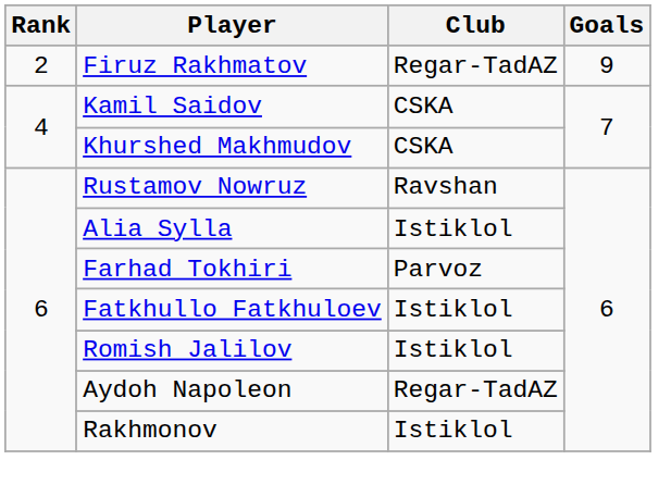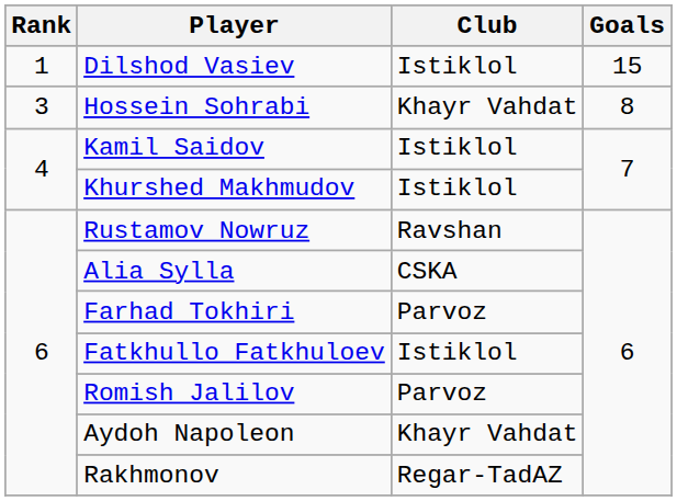 <table class="wikitable" style="text-align:center">
 <tr>
 <th>Rank</th>
 <th>Player</th>
 <th>Club</th>
 <th>Goals</th>
 </tr>
 <tr>
-<td>2</td>
-<td align="left"> <a href='#'>Firuz Rakhmatov</a></td>
-<td align="left">Regar-TadAZ</td>
-<td>9</td>
+<td>1</td>
+<td align="left"> <a href='#'>Dilshod Vasiev</a></td>
+<td align="left">Istiklol</td>
+<td>15</td>
+</tr>
+<tr>
+<td>3</td>
+<td align="left"> <a href='#'>Hossein Sohrabi</a></td>
+<td align="left">Khayr Vahdat</td>
+<td>8</td>
 </tr>
 <tr>
 <td rowspan="2">4</td>
 <td align="left"> <a href='#'>Kamil Saidov</a></td>
-<td align="left">CSKA</td>
+<td align="left">Istiklol</td>
 <td rowspan="2">7</td>
 </tr>
 <tr>
 <td align="left"> <a href='#'>Khurshed Makhmudov</a></td>
-<td align="left">CSKA</td>
+<td align="left">Istiklol</td>
 </tr>
 <tr>
 <td rowspan="7">6</td>
 <td align="left"> <a href='#'>Rustamov Nowruz</a></td>
 <td align="left">Ravshan</td>
 <td rowspan="7">6</td>
 </tr>
 <tr>
 <td align="left"> <a href='#'>Alia Sylla</a></td>
-<td align="left">Istiklol</td>
+<td align="left">CSKA</td>
 </tr>
 <tr>
 <td align="left"> <a href='#'>Farhad Tokhiri</a></td>
 <td align="left">Parvoz</td>
 </tr>
 <tr>
 <td align="left"> <a href='#'>Fatkhullo Fatkhuloev</a></td>
 <td align="left">Istiklol</td>
 </tr>
 <tr>
 <td align="left"> <a href='#'>Romish Jalilov</a></td>
-<td align="left">Istiklol</td>
+<td align="left">Parvoz</td>
 </tr>
 <tr>
 <td align="left"> Aydoh Napoleon</td>
-<td align="left">Regar-TadAZ</td>
+<td align="left">Khayr Vahdat</td>
 </tr>
 <tr>
 <td align="left"> Rakhmonov</td>
-<td align="left">Istiklol</td>
+<td align="left">Regar-TadAZ</td>
 </tr>
 </table>
